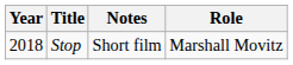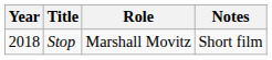 <table class="wikitable sortable">
 <tr>
 <th>Year</th>
 <th>Title</th>
+<th>Role</th>
 <th scope="col" class="unsortable">Notes</th>
-<th>Role</th>
 </tr>
 <tr>
 <td>2018</td>
 <td><em>Stop</em></td>
+<td>Marshall Movitz</td>
 <td>Short film</td>
-<td>Marshall Movitz</td>
 </tr>
 </table>
